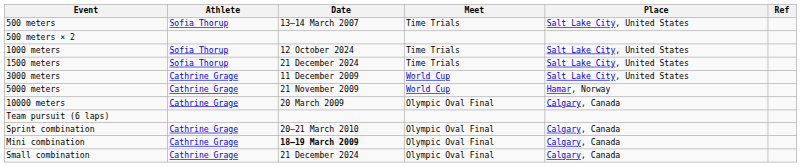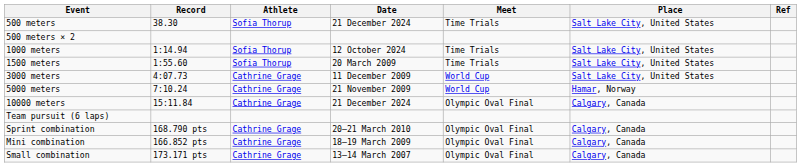 <table class="wikitable" style="font-size:95%; width: 95%;">
 <tr>
 <th>Event</th>
+<th>Record</th>
 <th>Athlete</th>
 <th>Date</th>
 <th>Meet</th>
 <th>Place</th>
 <th>Ref</th>
 </tr>
 <tr>
 <td>500 meters</td>
+<td>38.30</td>
 <td><a href='#'>Sofia Thorup</a></td>
-<td>13–14 March 2007</td>
+<td>21 December 2024</td>
 <td>Time Trials</td>
 <td><a href='#'>Salt Lake City</a>, United States</td>
 <td></td>
 </tr>
 <tr>
 <td>500 meters × 2</td>
 <td></td>
 <td></td>
 <td></td>
 <td></td>
 <td></td>
+<td></td>
 </tr>
 <tr>
 <td>1000 meters</td>
+<td>1:14.94</td>
 <td><a href='#'>Sofia Thorup</a></td>
 <td>12 October 2024</td>
 <td>Time Trials</td>
 <td><a href='#'>Salt Lake City</a>, United States</td>
 <td></td>
 </tr>
 <tr>
 <td>1500 meters</td>
+<td>1:55.60</td>
 <td><a href='#'>Sofia Thorup</a></td>
-<td>21 December 2024</td>
+<td>20 March 2009</td>
 <td>Time Trials</td>
 <td><a href='#'>Salt Lake City</a>, United States</td>
 <td></td>
 </tr>
 <tr>
 <td>3000 meters</td>
+<td>4:07.73</td>
 <td><a href='#'>Cathrine Grage</a></td>
 <td>11 December 2009</td>
 <td><a href='#'>World Cup</a></td>
 <td><a href='#'>Salt Lake City</a>, United States</td>
 <td></td>
 </tr>
 <tr>
 <td>5000 meters</td>
+<td>7:10.24</td>
 <td><a href='#'>Cathrine Grage</a></td>
 <td>21 November 2009</td>
 <td><a href='#'>World Cup</a></td>
 <td><a href='#'>Hamar</a>, Norway</td>
 <td></td>
 </tr>
 <tr>
 <td>10000 meters</td>
+<td>15:11.84</td>
 <td><a href='#'>Cathrine Grage</a></td>
-<td>20 March 2009</td>
+<td>21 December 2024</td>
 <td>Olympic Oval Final</td>
 <td><a href='#'>Calgary</a>, Canada</td>
 <td></td>
 </tr>
 <tr>
 <td>Team pursuit (6 laps)</td>
 <td></td>
 <td></td>
 <td></td>
 <td></td>
 <td></td>
+<td></td>
 </tr>
 <tr>
 <td>Sprint combination</td>
+<td>168.790 pts</td>
 <td><a href='#'>Cathrine Grage</a></td>
 <td>20–21 March 2010</td>
 <td>Olympic Oval Final</td>
 <td><a href='#'>Calgary</a>, Canada</td>
 <td></td>
 </tr>
 <tr>
 <td>Mini combination</td>
+<td>166.852 pts</td>
 <td><a href='#'>Cathrine Grage</a></td>
-<td><strong>18–19 March 2009</strong></td>
+<td>18–19 March 2009</td>
 <td>Olympic Oval Final</td>
 <td><a href='#'>Calgary</a>, Canada</td>
 <td></td>
 </tr>
 <tr>
 <td>Small combination</td>
+<td>173.171 pts</td>
 <td><a href='#'>Cathrine Grage</a></td>
-<td>21 December 2024</td>
+<td>13–14 March 2007</td>
 <td>Olympic Oval Final</td>
 <td><a href='#'>Calgary</a>, Canada</td>
 <td></td>
 </tr>
 </table>
